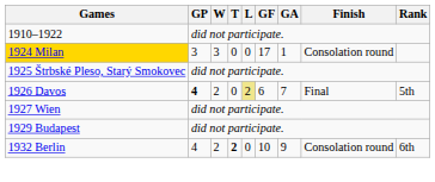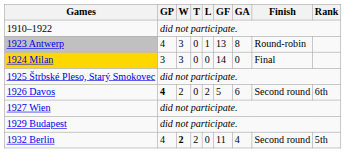 <table class="wikitable sortable">
 <tr>
 <th>Games</th>
 <th>GP</th>
 <th>W</th>
 <th>T</th>
 <th>L</th>
 <th>GF</th>
 <th>GA</th>
 <th>Finish</th>
 <th>Rank</th>
 </tr>
 <tr>
 <td>1910–1922</td>
 <td colspan=8><em>did not participate.</em></td>
 </tr>
 <tr>
+<td bgcolor= silver> <a href='#'>1923 Antwerp</a></td>
+<td>4</td>
+<td>3</td>
+<td>0</td>
+<td>1</td>
+<td>13</td>
+<td>8</td>
+<td>Round-robin</td>
+<td></td>
+</tr>
+<tr>
 <td bgcolor= gold> <a href='#'>1924 Milan</a></td>
 <td>3</td>
 <td>3</td>
 <td>0</td>
 <td>0</td>
-<td>17</td>
-<td>1</td>
-<td>Consolation round</td>
+<td>14</td>
+<td>0</td>
+<td>Final</td>
 <td></td>
 </tr>
 <tr>
 <td> <a href='#'>1925 Štrbské Pleso, Starý Smokovec</a></td>
 <td colspan=8><em>did not participate.</em></td>
 </tr>
 <tr>
 <td> <a href='#'>1926 Davos</a></td>
 <td><strong>4</strong></td>
 <td>2</td>
 <td>0</td>
-<td style="background: khaki;">2</td>
+<td>2</td>
+<td>5</td>
 <td>6</td>
-<td>7</td>
-<td>Final</td>
-<td>5th</td>
+<td>Second round</td>
+<td>6th</td>
 </tr>
 <tr>
 <td> <a href='#'>1927 Wien</a></td>
 <td colspan=8><em>did not participate.</em></td>
 </tr>
 <tr>
 <td> <a href='#'>1929 Budapest</a></td>
 <td colspan=8><em>did not participate.</em></td>
 </tr>
 <tr>
 <td> <a href='#'>1932 Berlin</a></td>
 <td>4</td>
+<td><strong>2</strong></td>
 <td>2</td>
-<td><strong>2</strong></td>
 <td>0</td>
-<td>10</td>
-<td>9</td>
-<td>Consolation round</td>
-<td>6th</td>
+<td>11</td>
+<td>4</td>
+<td>Second round</td>
+<td>5th</td>
 </tr>
 </table>
